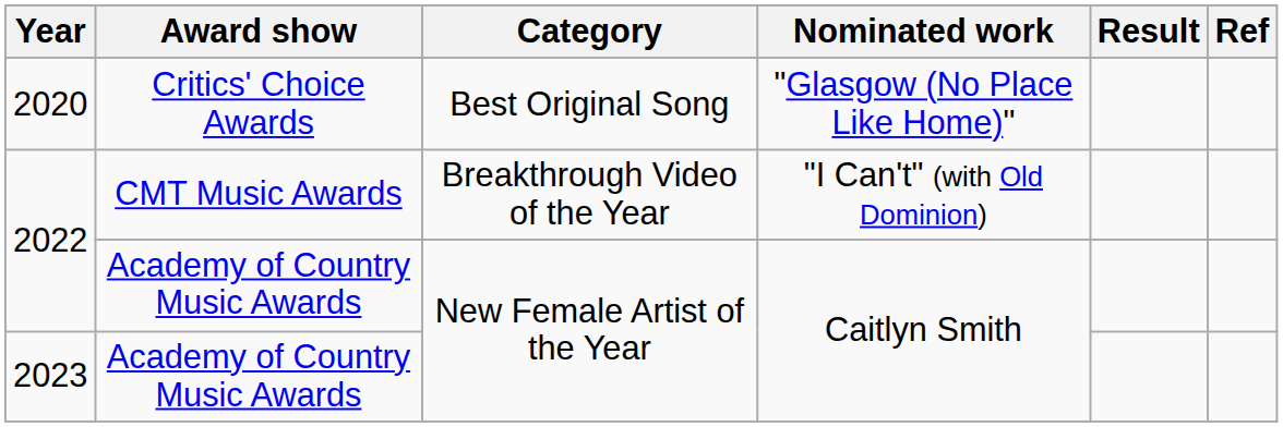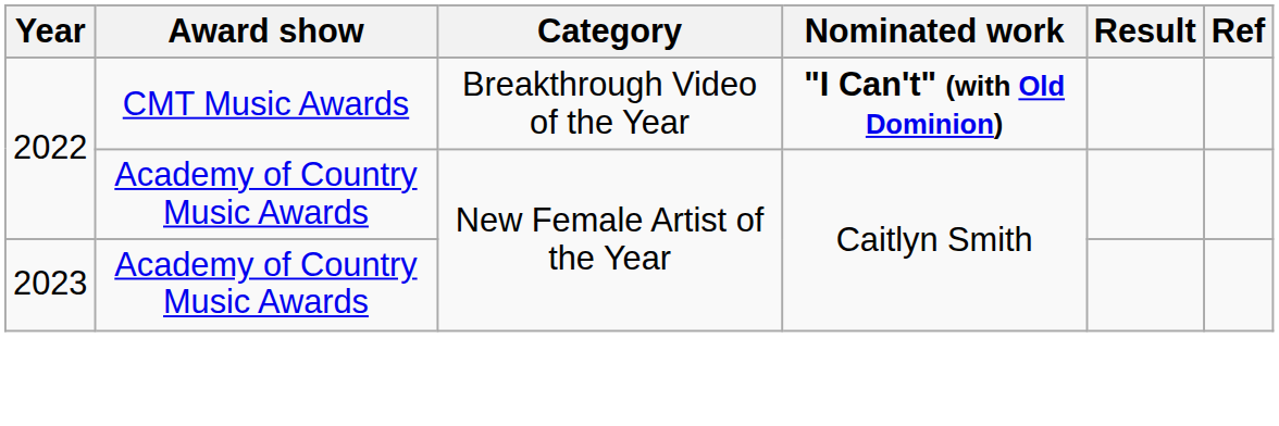 <table class="wikitable" style="text-align:center;">
 <tr>
 <th>Year</th>
 <th>Award show</th>
 <th>Category</th>
 <th>Nominated work</th>
 <th>Result</th>
 <th>Ref</th>
 </tr>
 <tr>
-<td>2020</td>
-<td><a href='#'>Critics' Choice Awards</a></td>
-<td>Best Original Song</td>
-<td>"<a href='#'>Glasgow (No Place Like Home)</a>"</td>
-<td></td>
-<td></td>
-</tr>
-<tr>
 <td rowspan=2>2022</td>
 <td><a href='#'>CMT Music Awards</a></td>
 <td>Breakthrough Video of the Year</td>
-<td>"I Can't" <small>(with <a href='#'>Old Dominion</a>)</small></td>
+<td><strong>"I Can't" <small>(with <a href='#'>Old Dominion</a>)</small></strong></td>
 <td></td>
 <td></td>
 </tr>
 <tr>
 <td><a href='#'>Academy of Country Music Awards</a></td>
 <td rowspan=2>New Female Artist of the Year</td>
 <td rowspan=2>Caitlyn Smith</td>
 <td></td>
 <td></td>
 </tr>
 <tr>
 <td>2023</td>
 <td><a href='#'>Academy of Country Music Awards</a></td>
 <td></td>
 <td></td>
 </tr>
 </table>
